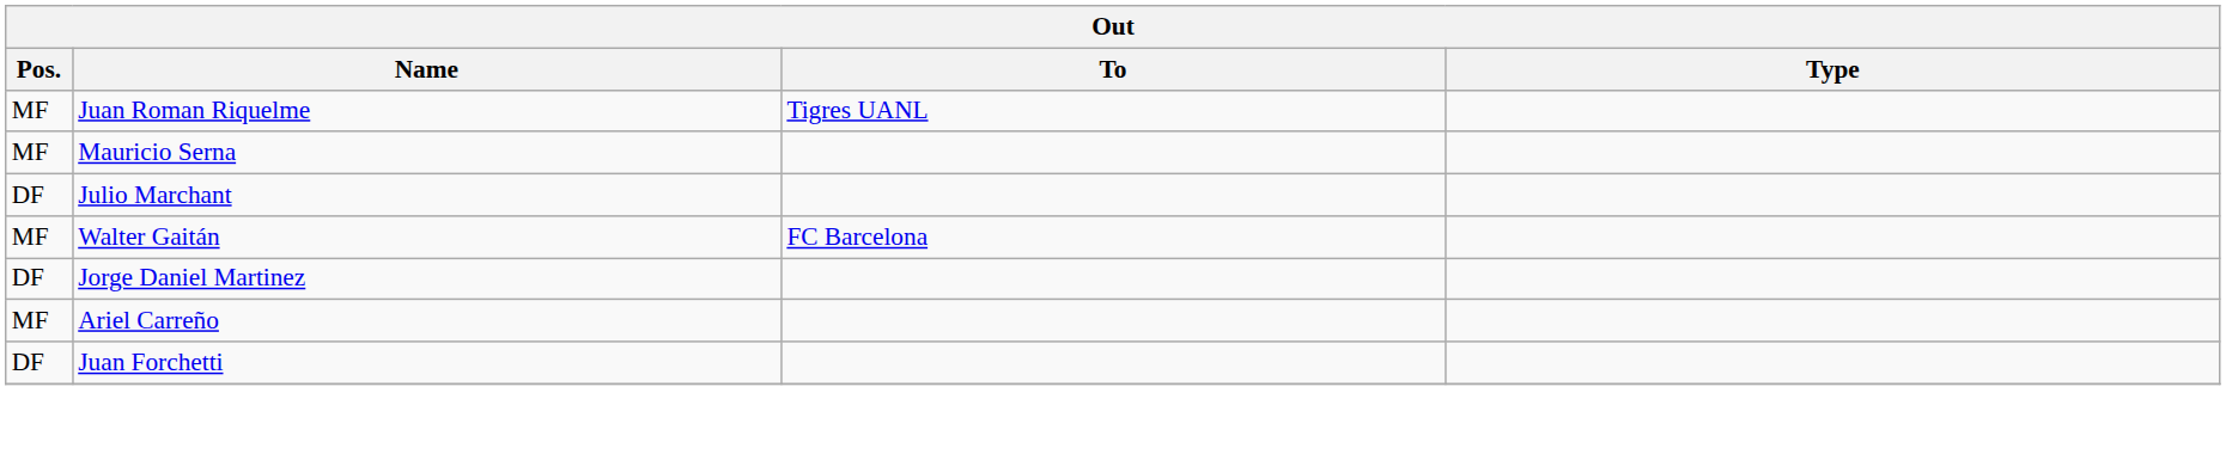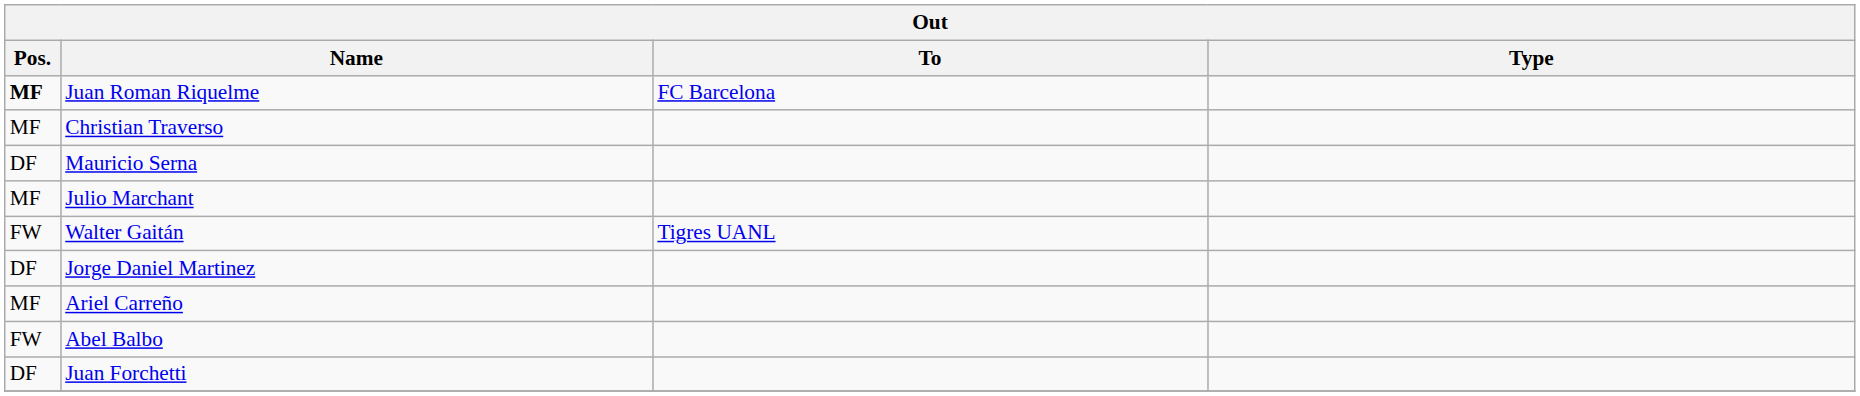 <table class="wikitable" style="font-size:90%;width:99%;">
 <tr>
 <th colspan="4">Out</th>
 </tr>
 <tr>
 <th width=3%>Pos.</th>
 <th width=32%>Name</th>
 <th width=30%>To</th>
 <th width=35%>Type</th>
 </tr>
 <tr>
-<td>MF</td>
+<td><strong>MF</strong></td>
 <td><a href='#'>Juan Roman Riquelme</a></td>
-<td><a href='#'>Tigres UANL</a></td>
+<td><a href='#'>FC Barcelona</a></td>
 <td></td>
 </tr>
 <tr>
 <td>MF</td>
+<td><a href='#'>Christian Traverso</a></td>
+<td></td>
+<td></td>
+</tr>
+<tr>
+<td>DF</td>
 <td><a href='#'>Mauricio Serna</a></td>
 <td></td>
 <td></td>
 </tr>
 <tr>
-<td>DF</td>
+<td>MF</td>
 <td><a href='#'>Julio Marchant</a></td>
 <td></td>
 <td></td>
 </tr>
 <tr>
-<td>MF</td>
+<td>FW</td>
 <td><a href='#'>Walter Gaitán</a></td>
-<td><a href='#'>FC Barcelona</a></td>
+<td><a href='#'>Tigres UANL</a></td>
 <td></td>
 </tr>
 <tr>
 <td>DF</td>
 <td><a href='#'>Jorge Daniel Martinez</a></td>
 <td></td>
 <td></td>
 </tr>
 <tr>
 <td>MF</td>
 <td><a href='#'>Ariel Carreño</a></td>
 <td></td>
 <td></td>
 </tr>
 <tr>
+<td>FW</td>
+<td><a href='#'>Abel Balbo</a></td>
+<td></td>
+<td></td>
+</tr>
+<tr>
 <td>DF</td>
 <td><a href='#'>Juan Forchetti</a></td>
 <td></td>
 <td></td>
 </tr>
 <tr>
 </tr>
 </table>
